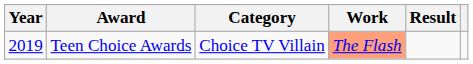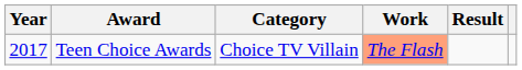 <table class="wikitable sortable">
 <tr>
 <th>Year</th>
 <th>Award</th>
 <th>Category</th>
 <th>Work</th>
 <th>Result</th>
 <th class="unsortable"></th>
 </tr>
 <tr>
-<td><a href='#'>2019</a></td>
+<td><a href='#'>2017</a></td>
 <td><a href='#'>Teen Choice Awards</a></td>
 <td><a href='#'>Choice TV Villain</a></td>
 <td style="background: lightsalmon;"><em><a href='#'>The Flash</a></em></td>
 <td></td>
 <td></td>
 </tr>
 </table>
